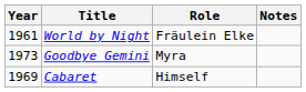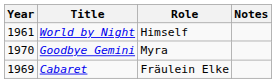 <table class="wikitable">
 <tr>
 <th>Year</th>
 <th>Title</th>
 <th>Role</th>
 <th>Notes</th>
 </tr>
 <tr>
 <td>1961</td>
 <td><em><a href='#'>World by Night</a></em></td>
-<td>Fräulein Elke</td>
+<td>Himself</td>
 <td></td>
 </tr>
 <tr>
-<td>1973</td>
+<td>1970</td>
 <td><em><a href='#'>Goodbye Gemini</a></em></td>
 <td>Myra</td>
 <td></td>
 </tr>
 <tr>
 <td>1969</td>
 <td><em><a href='#'>Cabaret</a></em></td>
-<td>Himself</td>
+<td>Fräulein Elke</td>
 <td></td>
 </tr>
 </table>
